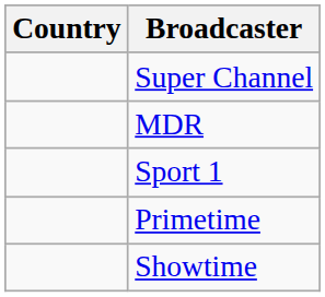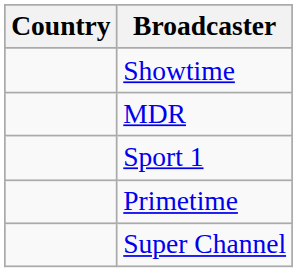 <table class="wikitable">
 <tr>
 <th align=center>Country</th>
 <th align=center>Broadcaster</th>
 </tr>
 <tr>
 <td></td>
-<td><a href='#'>Super Channel</a></td>
+<td><a href='#'>Showtime</a></td>
 </tr>
 <tr>
 <td></td>
 <td><a href='#'>MDR</a></td>
 </tr>
 <tr>
 <td></td>
 <td><a href='#'>Sport 1</a></td>
 </tr>
 <tr>
 <td></td>
 <td><a href='#'>Primetime</a></td>
 </tr>
 <tr>
 <td></td>
-<td><a href='#'>Showtime</a></td>
+<td><a href='#'>Super Channel</a></td>
 </tr>
 </table>
